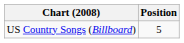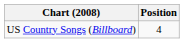 <table class="wikitable sortable">
 <tr>
 <th scope="col">Chart (2008)</th>
 <th scope="col">Position</th>
 </tr>
 <tr>
 <td>US <a href='#'>Country Songs</a> (<em><a href='#'>Billboard</a></em>)</td>
-<td align="center">5</td>
+<td align="center">4</td>
 </tr>
 </table>
